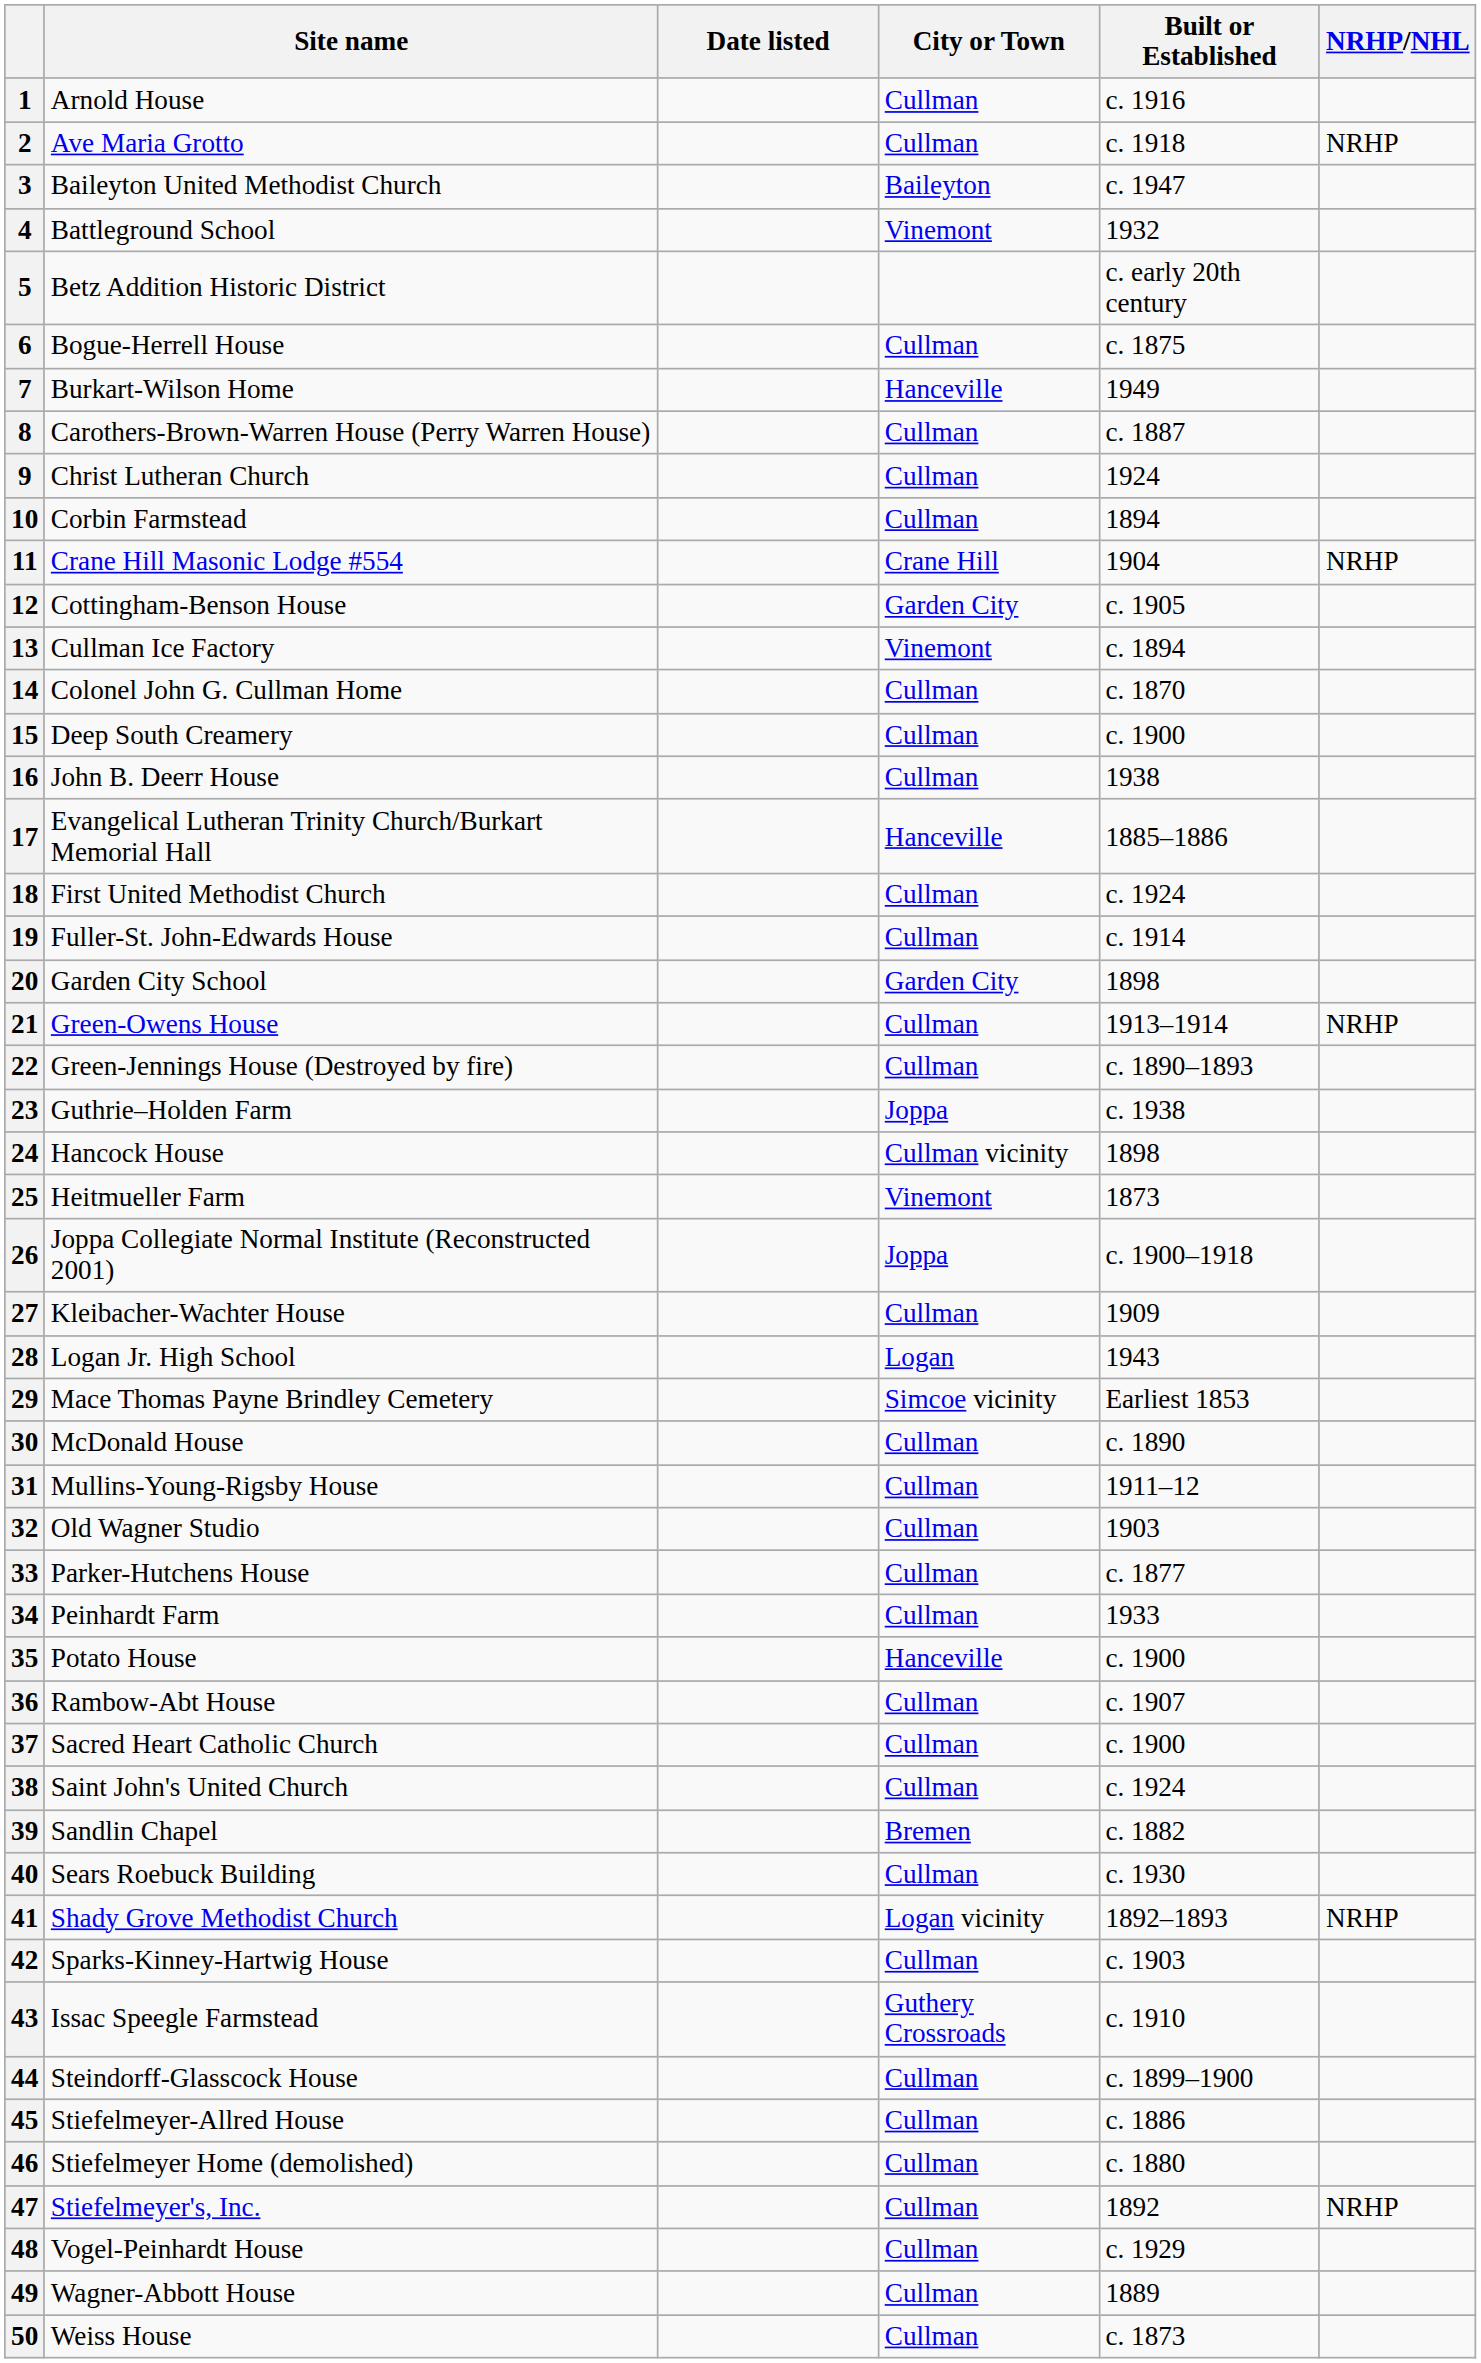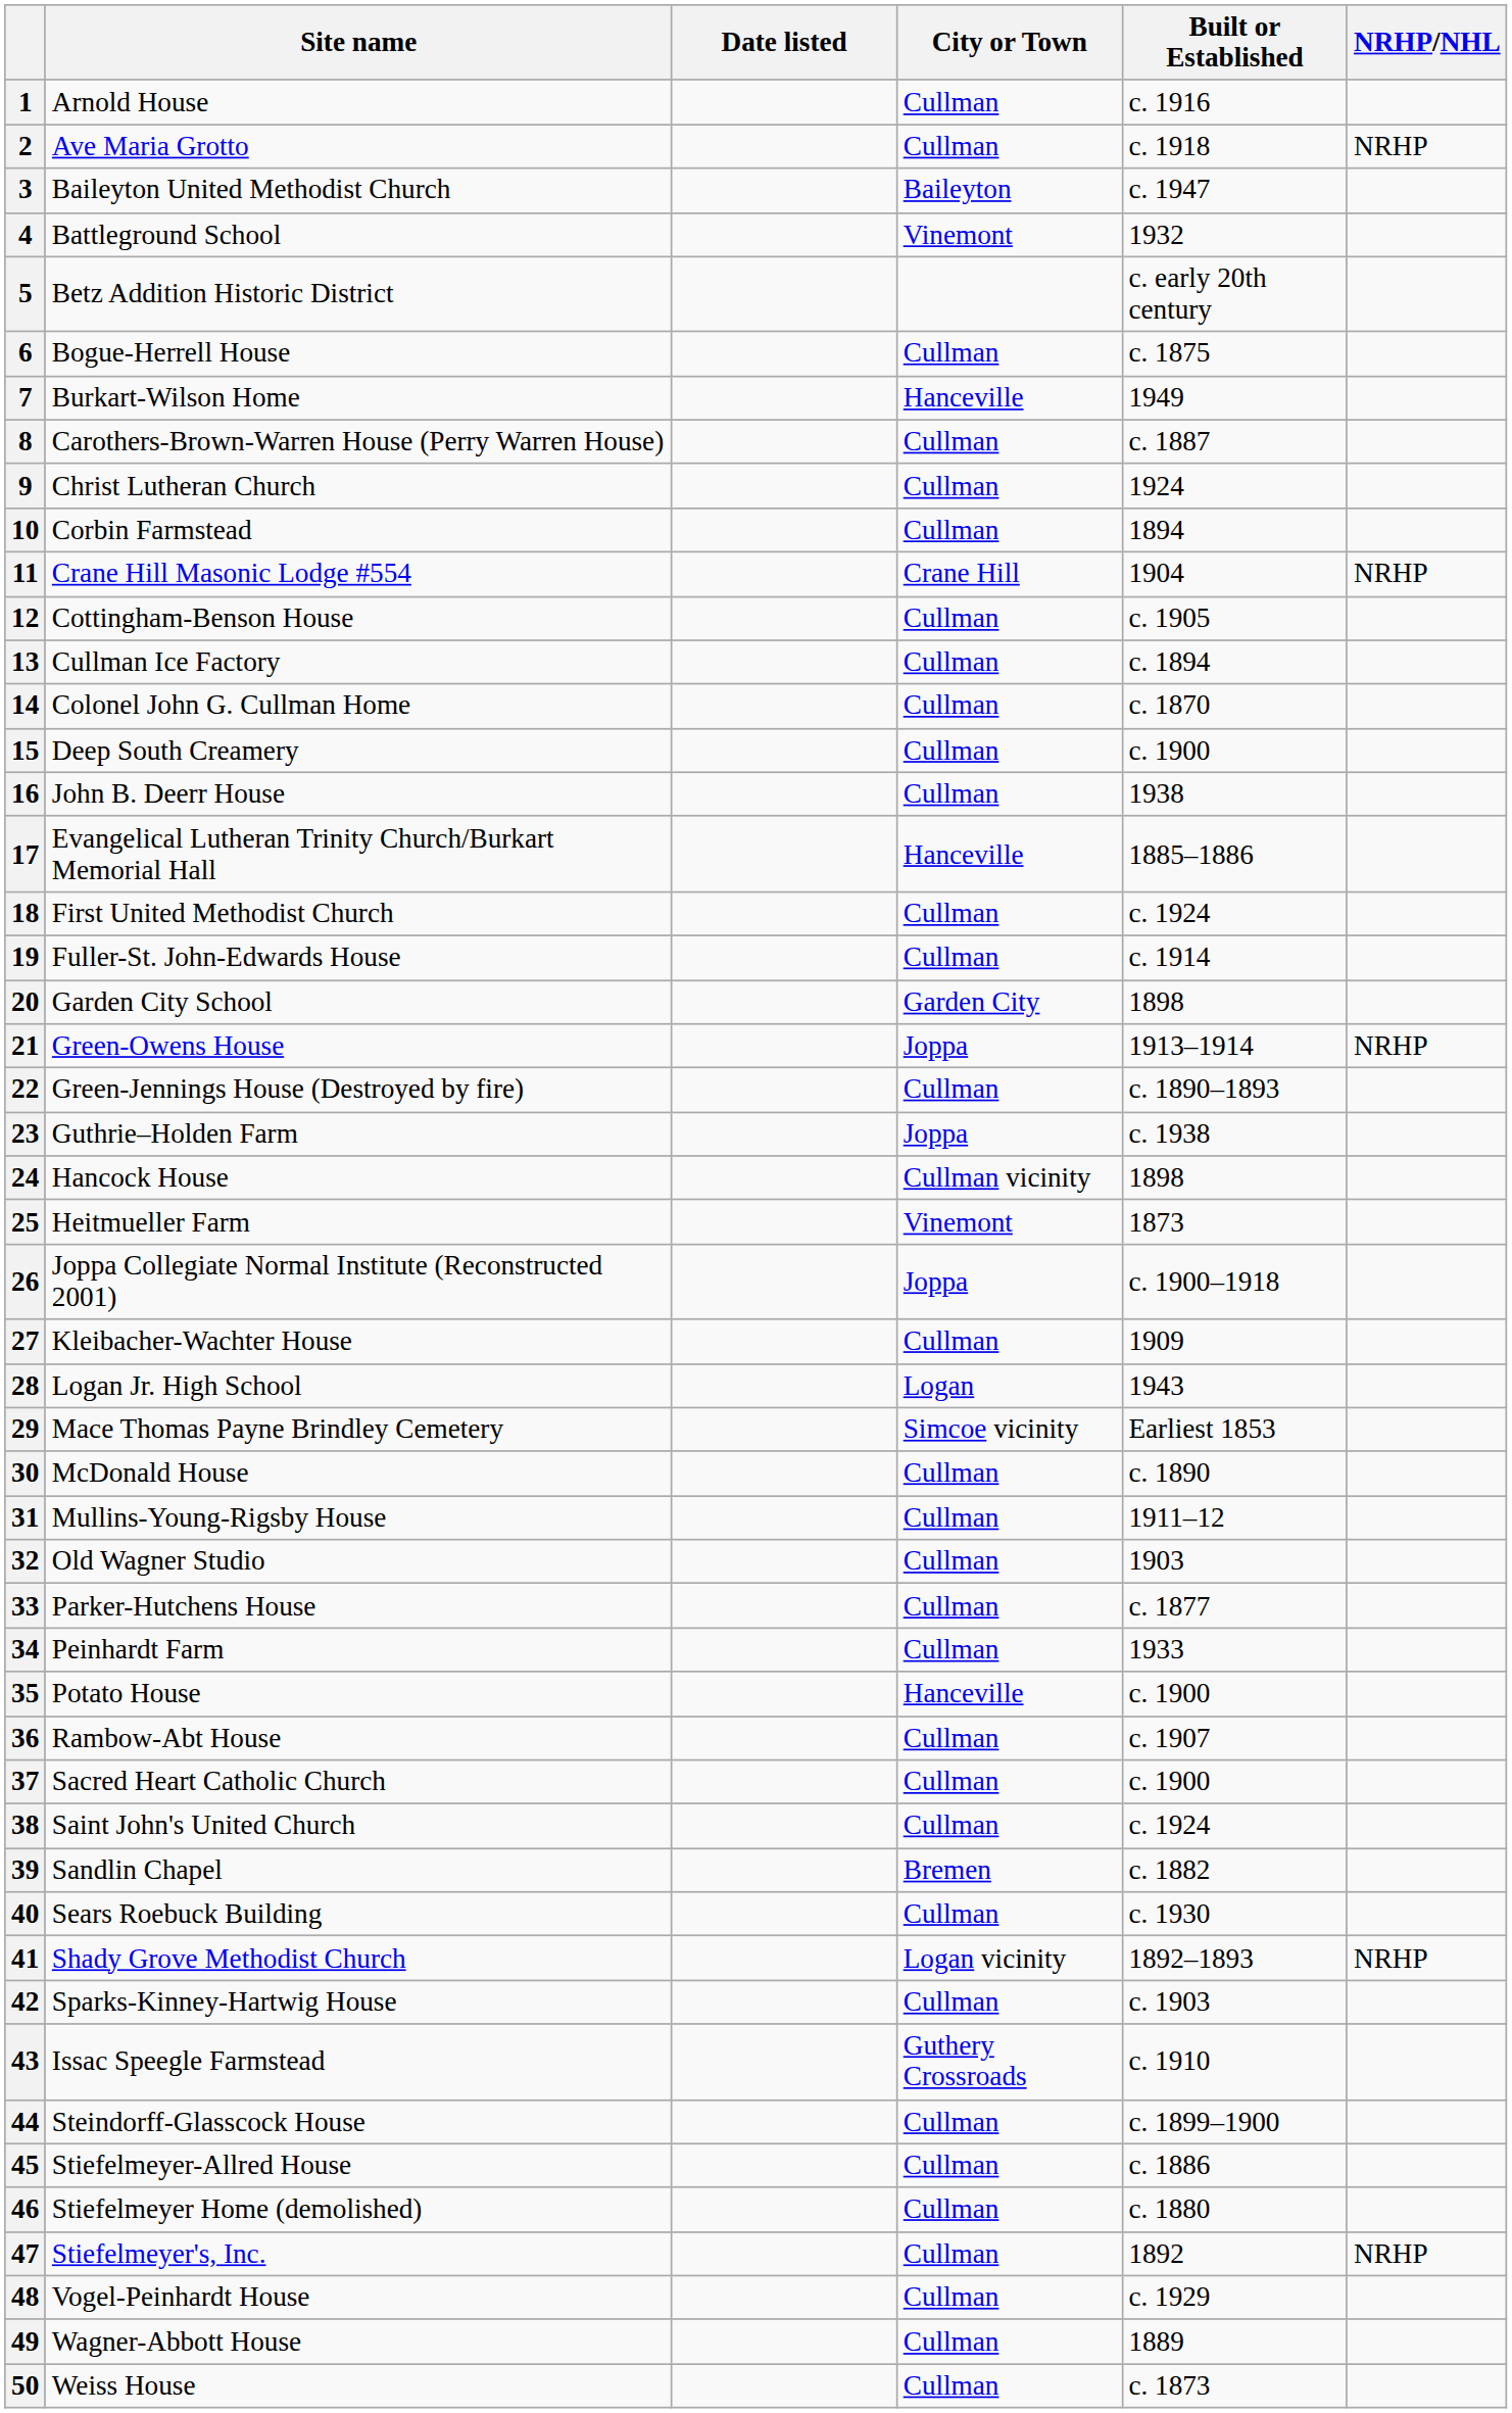 <table class="wikitable" style="width:98%">
 <tr>
 <th width = 2% ></th>
 <th><strong>Site name</strong></th>
 <th width = 15% ><strong>Date listed</strong></th>
 <th width = 15% ><strong>City or Town</strong></th>
 <th width = 15% ><strong>Built or Established</strong></th>
 <th width = 5%  ><strong><a href='#'>NRHP</a>/<a href='#'>NHL</a></strong></th>
 </tr>
 <tr ->
 <th>1</th>
 <td>Arnold House</td>
 <td></td>
 <td><a href='#'>Cullman</a></td>
 <td>c. 1916</td>
 <td></td>
 </tr>
 <tr ->
 <th>2</th>
 <td><a href='#'>Ave Maria Grotto</a></td>
 <td></td>
 <td><a href='#'>Cullman</a></td>
 <td>c. 1918</td>
 <td>NRHP</td>
 </tr>
 <tr>
 <th>3</th>
 <td>Baileyton United Methodist Church</td>
 <td></td>
 <td><a href='#'>Baileyton</a></td>
 <td>c. 1947</td>
 <td></td>
 </tr>
 <tr ->
 <th>4</th>
 <td>Battleground School</td>
 <td></td>
 <td><a href='#'>Vinemont</a></td>
 <td>1932</td>
 <td></td>
 </tr>
 <tr ->
 <th>5</th>
 <td>Betz Addition Historic District</td>
 <td></td>
 <td></td>
 <td>c. early 20th century</td>
 <td></td>
 </tr>
 <tr ->
 <th>6</th>
 <td>Bogue-Herrell House</td>
 <td></td>
 <td><a href='#'>Cullman</a></td>
 <td>c. 1875</td>
 <td></td>
 </tr>
 <tr ->
 <th>7</th>
 <td>Burkart-Wilson Home</td>
 <td></td>
 <td><a href='#'>Hanceville</a></td>
 <td>1949</td>
 <td></td>
 </tr>
 <tr ->
 <th>8</th>
 <td>Carothers-Brown-Warren House (Perry Warren House)</td>
 <td></td>
 <td><a href='#'>Cullman</a></td>
 <td>c. 1887</td>
 <td></td>
 </tr>
 <tr ->
 <th>9</th>
 <td>Christ Lutheran Church</td>
 <td></td>
 <td><a href='#'>Cullman</a></td>
 <td>1924</td>
 <td></td>
 </tr>
 <tr ->
 <th>10</th>
 <td>Corbin Farmstead</td>
 <td></td>
 <td><a href='#'>Cullman</a></td>
 <td>1894</td>
 <td></td>
 </tr>
 <tr ->
 <th>11</th>
 <td><a href='#'>Crane Hill Masonic Lodge #554</a></td>
 <td></td>
 <td><a href='#'>Crane Hill</a></td>
 <td>1904</td>
 <td>NRHP</td>
 </tr>
 <tr ->
 <th>12</th>
 <td>Cottingham-Benson House</td>
 <td></td>
-<td><a href='#'>Garden City</a></td>
+<td><a href='#'>Cullman</a></td>
 <td>c. 1905</td>
 <td></td>
 </tr>
 <tr ->
 <th>13</th>
 <td>Cullman Ice Factory</td>
 <td></td>
-<td><a href='#'>Vinemont</a></td>
+<td><a href='#'>Cullman</a></td>
 <td>c. 1894</td>
 <td></td>
 </tr>
 <tr ->
 <th>14</th>
 <td>Colonel John G. Cullman Home</td>
 <td></td>
 <td><a href='#'>Cullman</a></td>
 <td>c. 1870</td>
 <td></td>
 </tr>
 <tr ->
 <th>15</th>
 <td>Deep South Creamery</td>
 <td></td>
 <td><a href='#'>Cullman</a></td>
 <td>c. 1900</td>
 <td></td>
 </tr>
 <tr ->
 <th>16</th>
 <td>John B. Deerr House</td>
 <td></td>
 <td><a href='#'>Cullman</a></td>
 <td>1938</td>
 <td></td>
 </tr>
 <tr ->
 <th>17</th>
 <td>Evangelical Lutheran Trinity Church/Burkart Memorial Hall</td>
 <td></td>
 <td><a href='#'>Hanceville</a></td>
 <td>1885–1886</td>
 <td></td>
 </tr>
 <tr ->
 <th>18</th>
 <td>First United Methodist Church</td>
 <td></td>
 <td><a href='#'>Cullman</a></td>
 <td>c. 1924</td>
 <td></td>
 </tr>
 <tr ->
 <th>19</th>
 <td>Fuller-St. John-Edwards House</td>
 <td></td>
 <td><a href='#'>Cullman</a></td>
 <td>c. 1914</td>
 <td></td>
 </tr>
 <tr ->
 <th>20</th>
 <td>Garden City School</td>
 <td></td>
 <td><a href='#'>Garden City</a></td>
 <td>1898</td>
 <td></td>
 </tr>
 <tr ->
 <th>21</th>
 <td><a href='#'>Green-Owens House</a></td>
 <td></td>
-<td><a href='#'>Cullman</a></td>
+<td><a href='#'>Joppa</a></td>
 <td>1913–1914</td>
 <td>NRHP</td>
 </tr>
 <tr ->
 <th>22</th>
 <td>Green-Jennings House (Destroyed by fire)</td>
 <td></td>
 <td><a href='#'>Cullman</a></td>
 <td>c. 1890–1893</td>
 <td></td>
 </tr>
 <tr ->
 <th>23</th>
 <td>Guthrie–Holden Farm</td>
 <td></td>
 <td><a href='#'>Joppa</a></td>
 <td>c. 1938</td>
 <td></td>
 </tr>
 <tr ->
 <th>24</th>
 <td>Hancock House</td>
 <td></td>
 <td><a href='#'>Cullman</a> vicinity</td>
 <td>1898</td>
 <td></td>
 </tr>
 <tr ->
 <th>25</th>
 <td>Heitmueller Farm</td>
 <td></td>
 <td><a href='#'>Vinemont</a></td>
 <td>1873</td>
 <td></td>
 </tr>
 <tr ->
 <th>26</th>
 <td>Joppa Collegiate Normal Institute (Reconstructed 2001)</td>
 <td></td>
 <td><a href='#'>Joppa</a></td>
 <td>c. 1900–1918</td>
 <td></td>
 </tr>
 <tr ->
 <th>27</th>
 <td>Kleibacher-Wachter House</td>
 <td></td>
 <td><a href='#'>Cullman</a></td>
 <td>1909</td>
 <td></td>
 </tr>
 <tr ->
 <th>28</th>
 <td>Logan Jr. High School</td>
 <td></td>
 <td><a href='#'>Logan</a></td>
 <td>1943</td>
 <td></td>
 </tr>
 <tr ->
 <th>29</th>
 <td>Mace Thomas Payne Brindley Cemetery</td>
 <td></td>
 <td><a href='#'>Simcoe</a> vicinity</td>
 <td>Earliest 1853</td>
 <td></td>
 </tr>
 <tr ->
 <th>30</th>
 <td>McDonald House</td>
 <td></td>
 <td><a href='#'>Cullman</a></td>
 <td>c. 1890</td>
 <td></td>
 </tr>
 <tr ->
 <th>31</th>
 <td>Mullins-Young-Rigsby House</td>
 <td></td>
 <td><a href='#'>Cullman</a></td>
 <td>1911–12</td>
 <td></td>
 </tr>
 <tr ->
 <th>32</th>
 <td>Old Wagner Studio</td>
 <td></td>
 <td><a href='#'>Cullman</a></td>
 <td>1903</td>
 <td></td>
 </tr>
 <tr ->
 <th>33</th>
 <td>Parker-Hutchens House</td>
 <td></td>
 <td><a href='#'>Cullman</a></td>
 <td>c. 1877</td>
 <td></td>
 </tr>
 <tr ->
 <th>34</th>
 <td>Peinhardt Farm</td>
 <td></td>
 <td><a href='#'>Cullman</a></td>
 <td>1933</td>
 <td></td>
 </tr>
 <tr ->
 <th>35</th>
 <td>Potato House</td>
 <td></td>
 <td><a href='#'>Hanceville</a></td>
 <td>c. 1900</td>
 <td></td>
 </tr>
 <tr ->
 <th>36</th>
 <td>Rambow-Abt House</td>
 <td></td>
 <td><a href='#'>Cullman</a></td>
 <td>c. 1907</td>
 <td></td>
 </tr>
 <tr ->
 <th>37</th>
 <td>Sacred Heart Catholic Church</td>
 <td></td>
 <td><a href='#'>Cullman</a></td>
 <td>c. 1900</td>
 <td></td>
 </tr>
 <tr ->
 <th>38</th>
 <td>Saint John's United Church</td>
 <td></td>
 <td><a href='#'>Cullman</a></td>
 <td>c. 1924</td>
 <td></td>
 </tr>
 <tr ->
 <th>39</th>
 <td>Sandlin Chapel</td>
 <td></td>
 <td><a href='#'>Bremen</a></td>
 <td>c. 1882</td>
 <td></td>
 </tr>
 <tr ->
 <th>40</th>
 <td>Sears Roebuck Building</td>
 <td></td>
 <td><a href='#'>Cullman</a></td>
 <td>c. 1930</td>
 <td></td>
 </tr>
 <tr ->
 <th>41</th>
 <td><a href='#'>Shady Grove Methodist Church</a></td>
 <td></td>
 <td><a href='#'>Logan</a> vicinity</td>
 <td>1892–1893</td>
 <td>NRHP</td>
 </tr>
 <tr ->
 <th>42</th>
 <td>Sparks-Kinney-Hartwig House</td>
 <td></td>
 <td><a href='#'>Cullman</a></td>
 <td>c. 1903</td>
 <td></td>
 </tr>
 <tr ->
 <th>43</th>
 <td>Issac Speegle Farmstead</td>
 <td></td>
 <td><a href='#'>Guthery Crossroads</a></td>
 <td>c. 1910</td>
 <td></td>
 </tr>
 <tr ->
 <th>44</th>
 <td>Steindorff-Glasscock House</td>
 <td></td>
 <td><a href='#'>Cullman</a></td>
 <td>c. 1899–1900</td>
 <td></td>
 </tr>
 <tr ->
 <th>45</th>
 <td>Stiefelmeyer-Allred House</td>
 <td></td>
 <td><a href='#'>Cullman</a></td>
 <td>c. 1886</td>
 <td></td>
 </tr>
 <tr ->
 <th>46</th>
 <td>Stiefelmeyer Home (demolished)</td>
 <td></td>
 <td><a href='#'>Cullman</a></td>
 <td>c. 1880</td>
 <td></td>
 </tr>
 <tr ->
 <th>47</th>
 <td><a href='#'>Stiefelmeyer's, Inc.</a></td>
 <td></td>
 <td><a href='#'>Cullman</a></td>
 <td>1892</td>
 <td>NRHP</td>
 </tr>
 <tr ->
 <th>48</th>
 <td>Vogel-Peinhardt House</td>
 <td></td>
 <td><a href='#'>Cullman</a></td>
 <td>c. 1929</td>
 <td></td>
 </tr>
 <tr ->
 <th>49</th>
 <td>Wagner-Abbott House</td>
 <td></td>
 <td><a href='#'>Cullman</a></td>
 <td>1889</td>
 <td></td>
 </tr>
 <tr ->
 <th>50</th>
 <td>Weiss House</td>
 <td></td>
 <td><a href='#'>Cullman</a></td>
 <td>c. 1873</td>
 <td></td>
 </tr>
 </table>
